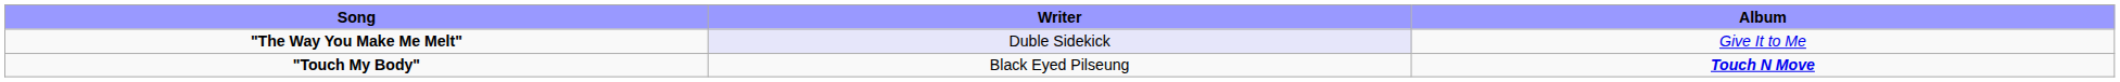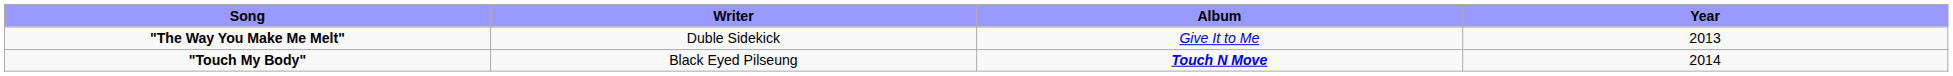 <table class="wikitable" style="margin:0.5em auto; clear:both; font-size:.9em; text-align:center; width:100%">
 <tr>
 <th style="width:500px; background:#99f;">Song</th>
 <th style="width:500px; background:#99f;">Writer</th>
 <th style="width:500px; background:#99f;">Album</th>
+<th style="width:500px; background:#99f;">Year</th>
 </tr>
 <tr>
 <td><strong>"The Way You Make Me Melt"</strong></td>
-<td style="background: lavender;">Duble Sidekick</td>
+<td>Duble Sidekick</td>
 <td><em><a href='#'>Give It to Me</a></em></td>
+<td>2013</td>
 </tr>
 <tr>
 <td><strong>"Touch My Body"</strong></td>
 <td>Black Eyed Pilseung</td>
 <td><strong><em><a href='#'>Touch N Move</a></em></strong></td>
+<td>2014</td>
 </tr>
 </table>
